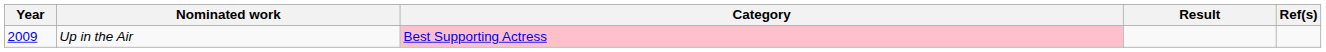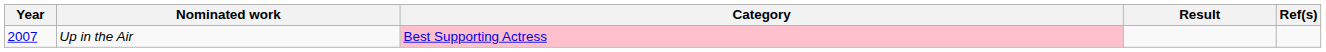 <table class="wikitable">
 <tr>
 <th width=4%>Year</th>
 <th width=27%>Nominated work</th>
 <th width=57%>Category</th>
 <th width=12%>Result</th>
 <th width=4%>Ref(s)</th>
 </tr>
 <tr>
-<td><a href='#'>2009</a></td>
+<td><a href='#'>2007</a></td>
 <td><em>Up in the Air</em></td>
 <td style="background: pink;"><a href='#'>Best Supporting Actress</a></td>
 <td></td>
 <td></td>
 </tr>
 </table>
